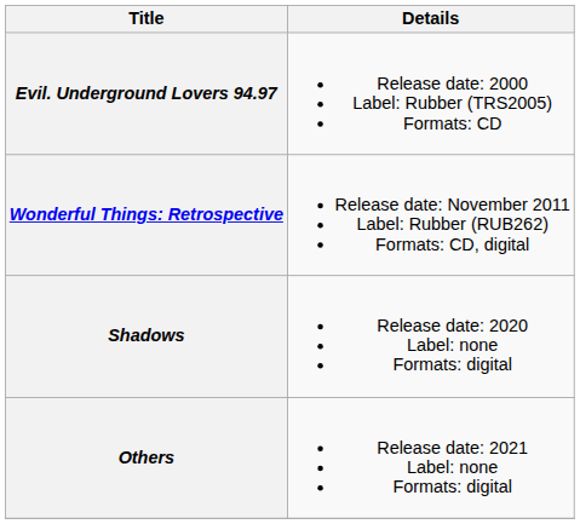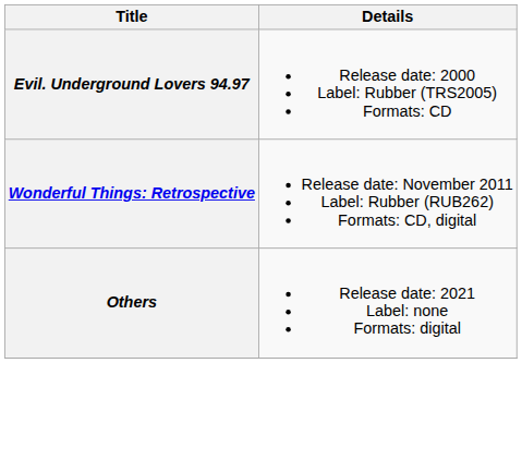 <table class="wikitable plainrowheaders" style="text-align:center;">
 <tr>
 <th>Title</th>
 <th>Details</th>
 </tr>
 <tr>
 <th scope="row"><em>Evil. Underground Lovers 94.97</em></th>
 <td><br><ul><li>Release date: 2000</li><li>Label: Rubber (TRS2005)</li><li>Formats: CD</li></ul></td>
 </tr>
 <tr>
 <th scope="row"><em><a href='#'>Wonderful Things: Retrospective</a></em></th>
 <td><br><ul><li>Release date: November 2011</li><li>Label: Rubber (RUB262)</li><li>Formats: CD, digital</li></ul></td>
 </tr>
 <tr>
-<th scope="row"><em>Shadows</em></th>
-<td><br><ul><li>Release date: 2020</li><li>Label: none</li><li>Formats: digital</li></ul></td>
-</tr>
-<tr>
 <th scope="row"><em>Others</em></th>
 <td><br><ul><li>Release date: 2021</li><li>Label: none</li><li>Formats: digital</li></ul></td>
 </tr>
 <tr>
 </tr>
 </table>
